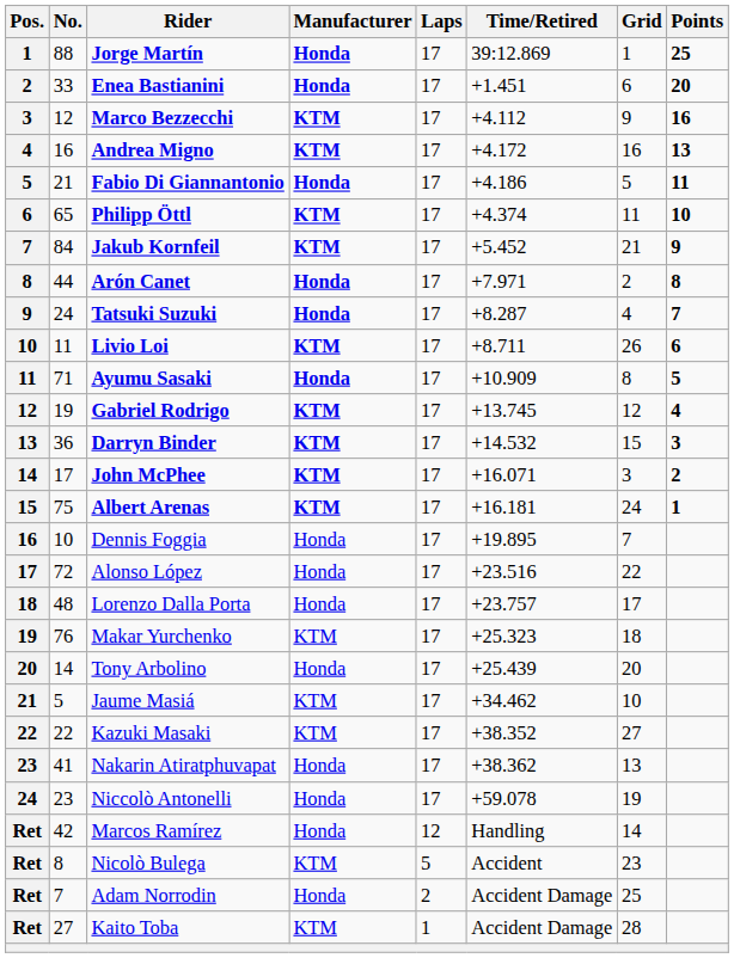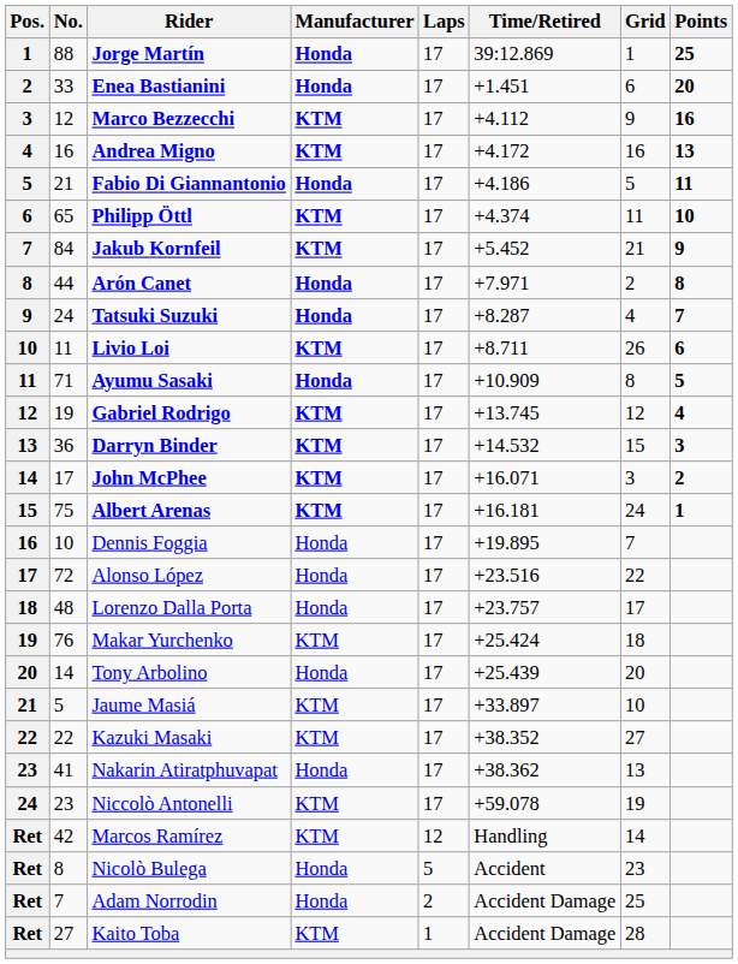 <table class="wikitable" style="font-size: 95%;">
 <tr>
 <th>Pos.</th>
 <th>No.</th>
 <th>Rider</th>
 <th>Manufacturer</th>
 <th>Laps</th>
 <th>Time/Retired</th>
 <th>Grid</th>
 <th>Points</th>
 </tr>
 <tr>
 <th>1</th>
 <td>88</td>
 <td> <strong><a href='#'>Jorge Martín</a></strong></td>
 <td><strong> <a href='#'>Honda</a></strong></td>
 <td>17</td>
 <td>39:12.869</td>
 <td>1</td>
 <td><strong>25</strong></td>
 </tr>
 <tr>
 <th>2</th>
 <td>33</td>
 <td> <strong><a href='#'>Enea Bastianini</a></strong></td>
 <td><strong><a href='#'>Honda</a></strong></td>
 <td>17</td>
 <td>+1.451</td>
 <td>6</td>
 <td><strong>20</strong></td>
 </tr>
 <tr>
 <th>3</th>
 <td>12</td>
 <td> <strong><a href='#'>Marco Bezzecchi</a></strong></td>
 <td><strong><a href='#'>KTM</a></strong></td>
 <td>17</td>
 <td>+4.112</td>
 <td>9</td>
 <td><strong>16</strong></td>
 </tr>
 <tr>
 <th>4</th>
 <td>16</td>
 <td> <strong><a href='#'>Andrea Migno</a></strong></td>
 <td><strong><a href='#'>KTM</a></strong></td>
 <td>17</td>
 <td>+4.172</td>
 <td>16</td>
 <td><strong>13</strong></td>
 </tr>
 <tr>
 <th>5</th>
 <td>21</td>
 <td> <strong><a href='#'>Fabio Di Giannantonio</a></strong></td>
 <td><strong><a href='#'>Honda</a></strong></td>
 <td>17</td>
 <td>+4.186</td>
 <td>5</td>
 <td><strong>11</strong></td>
 </tr>
 <tr>
 <th>6</th>
 <td>65</td>
 <td> <strong><a href='#'>Philipp Öttl</a></strong></td>
 <td><strong><a href='#'>KTM</a></strong></td>
 <td>17</td>
 <td>+4.374</td>
 <td>11</td>
 <td><strong>10</strong></td>
 </tr>
 <tr>
 <th>7</th>
 <td>84</td>
 <td> <strong><a href='#'>Jakub Kornfeil</a></strong></td>
 <td><strong><a href='#'>KTM</a></strong></td>
 <td>17</td>
 <td>+5.452</td>
 <td>21</td>
 <td><strong>9</strong></td>
 </tr>
 <tr>
 <th>8</th>
 <td>44</td>
 <td> <strong><a href='#'>Arón Canet</a></strong></td>
 <td><strong><a href='#'>Honda</a></strong></td>
 <td>17</td>
 <td>+7.971</td>
 <td>2</td>
 <td><strong>8</strong></td>
 </tr>
 <tr>
 <th>9</th>
 <td>24</td>
 <td> <strong><a href='#'>Tatsuki Suzuki</a></strong></td>
 <td><strong><a href='#'>Honda</a></strong></td>
 <td>17</td>
 <td>+8.287</td>
 <td>4</td>
 <td><strong>7</strong></td>
 </tr>
 <tr>
 <th>10</th>
 <td>11</td>
 <td> <strong><a href='#'>Livio Loi</a></strong></td>
 <td><strong><a href='#'>KTM</a></strong></td>
 <td>17</td>
 <td>+8.711</td>
 <td>26</td>
 <td><strong>6</strong></td>
 </tr>
 <tr>
 <th>11</th>
 <td>71</td>
 <td> <strong><a href='#'>Ayumu Sasaki</a></strong></td>
 <td><strong><a href='#'>Honda</a></strong></td>
 <td>17</td>
 <td>+10.909</td>
 <td>8</td>
 <td><strong>5</strong></td>
 </tr>
 <tr>
 <th>12</th>
 <td>19</td>
 <td> <strong><a href='#'>Gabriel Rodrigo</a></strong></td>
 <td><strong><a href='#'>KTM</a></strong></td>
 <td>17</td>
 <td>+13.745</td>
 <td>12</td>
 <td><strong>4</strong></td>
 </tr>
 <tr>
 <th>13</th>
 <td>36</td>
 <td> <strong><a href='#'>Darryn Binder</a></strong></td>
 <td><strong><a href='#'>KTM</a></strong></td>
 <td>17</td>
 <td>+14.532</td>
 <td>15</td>
 <td><strong>3</strong></td>
 </tr>
 <tr>
 <th>14</th>
 <td>17</td>
 <td> <strong><a href='#'>John McPhee</a></strong></td>
 <td><strong><a href='#'>KTM</a></strong></td>
 <td>17</td>
 <td>+16.071</td>
 <td>3</td>
 <td><strong>2</strong></td>
 </tr>
 <tr>
 <th>15</th>
 <td>75</td>
 <td> <strong><a href='#'>Albert Arenas</a></strong></td>
 <td><strong><a href='#'>KTM</a></strong></td>
 <td>17</td>
 <td>+16.181</td>
 <td>24</td>
 <td><strong>1</strong></td>
 </tr>
 <tr>
 <th>16</th>
 <td>10</td>
 <td> <a href='#'>Dennis Foggia</a></td>
 <td><a href='#'>Honda</a></td>
 <td>17</td>
 <td>+19.895</td>
 <td>7</td>
 <td></td>
 </tr>
 <tr>
 <th>17</th>
 <td>72</td>
 <td> <a href='#'>Alonso López</a></td>
 <td><a href='#'>Honda</a></td>
 <td>17</td>
 <td>+23.516</td>
 <td>22</td>
 <td></td>
 </tr>
 <tr>
 <th>18</th>
 <td>48</td>
 <td> <a href='#'>Lorenzo Dalla Porta</a></td>
 <td><a href='#'>Honda</a></td>
 <td>17</td>
 <td>+23.757</td>
 <td>17</td>
 <td></td>
 </tr>
 <tr>
 <th>19</th>
 <td>76</td>
 <td> <a href='#'>Makar Yurchenko</a></td>
 <td><a href='#'>KTM</a></td>
 <td>17</td>
-<td>+25.323</td>
+<td>+25.424</td>
 <td>18</td>
 <td></td>
 </tr>
 <tr>
 <th>20</th>
 <td>14</td>
 <td> <a href='#'>Tony Arbolino</a></td>
 <td><a href='#'>Honda</a></td>
 <td>17</td>
 <td>+25.439</td>
 <td>20</td>
 <td></td>
 </tr>
 <tr>
 <th>21</th>
 <td>5</td>
 <td> <a href='#'>Jaume Masiá</a></td>
 <td><a href='#'>KTM</a></td>
 <td>17</td>
-<td>+34.462</td>
+<td>+33.897</td>
 <td>10</td>
 <td></td>
 </tr>
 <tr>
 <th>22</th>
 <td>22</td>
 <td> <a href='#'>Kazuki Masaki</a></td>
 <td><a href='#'>KTM</a></td>
 <td>17</td>
 <td>+38.352</td>
 <td>27</td>
 <td></td>
 </tr>
 <tr>
 <th>23</th>
 <td>41</td>
 <td> <a href='#'>Nakarin Atiratphuvapat</a></td>
 <td><a href='#'>Honda</a></td>
 <td>17</td>
 <td>+38.362</td>
 <td>13</td>
 <td></td>
 </tr>
 <tr>
 <th>24</th>
 <td>23</td>
 <td> <a href='#'>Niccolò Antonelli</a></td>
-<td><a href='#'>Honda</a></td>
+<td><a href='#'>KTM</a></td>
 <td>17</td>
 <td>+59.078</td>
 <td>19</td>
 <td></td>
 </tr>
 <tr>
 <th>Ret</th>
 <td>42</td>
 <td> <a href='#'>Marcos Ramírez</a></td>
-<td><a href='#'>Honda</a></td>
+<td><a href='#'>KTM</a></td>
 <td>12</td>
 <td>Handling</td>
 <td>14</td>
 <td></td>
 </tr>
 <tr>
 <th>Ret</th>
 <td>8</td>
 <td> <a href='#'>Nicolò Bulega</a></td>
-<td><a href='#'>KTM</a></td>
+<td><a href='#'>Honda</a></td>
 <td>5</td>
 <td>Accident</td>
 <td>23</td>
 <td></td>
 </tr>
 <tr>
 <th>Ret</th>
 <td>7</td>
 <td> <a href='#'>Adam Norrodin</a></td>
 <td><a href='#'>Honda</a></td>
 <td>2</td>
 <td>Accident Damage</td>
 <td>25</td>
 <td></td>
 </tr>
 <tr>
 <th>Ret</th>
 <td>27</td>
 <td> <a href='#'>Kaito Toba</a></td>
 <td><a href='#'>KTM</a></td>
 <td>1</td>
 <td>Accident Damage</td>
 <td>28</td>
 <td></td>
 </tr>
 <tr>
 <th colspan=8></th>
 </tr>
 </table>
